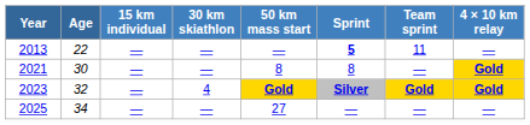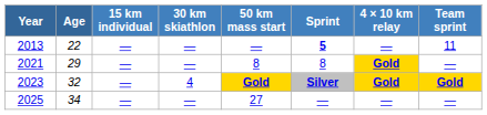 <table class="wikitable" style="font-size:95%; text-align:center; border:grey solid 1px; border-collapse:collapse; background:#ffffff;">
 <tr>
 <th style="background-color:#369; color:white; width:60px;"> Year </th>
 <th style="background-color:#369; color:white; width:40px;"> Age </th>
 <th style="background-color:#4180be; color:white; width:75px;"> 15 km <br> individual </th>
 <th style="background-color:#4180be; color:white; width:75px;"> 30 km <br> skiathlon </th>
 <th style="background-color:#4180be; color:white; width:75px;"> 50 km <br> mass start </th>
 <th style="background-color:#4180be; color:white; width:75px;"> Sprint </th>
+<th style="background-color:#4180be; color:white; width:75px;"> 4 × 10 km <br> relay </th>
 <th style="background-color:#4180be; color:white; width:75px;"> Team <br> sprint </th>
-<th style="background-color:#4180be; color:white; width:75px;"> 4 × 10 km <br> relay </th>
 </tr>
 <tr>
 <td><a href='#'>2013</a></td>
 <td><em>22</em></td>
 <td><a href='#'>—</a></td>
 <td><a href='#'>—</a></td>
 <td><a href='#'>—</a></td>
 <td><strong><a href='#'>5</a></strong></td>
+<td><a href='#'>—</a></td>
 <td><a href='#'>11</a></td>
-<td><a href='#'>—</a></td>
 </tr>
 <tr>
 <td><a href='#'>2021</a></td>
-<td><em>30</em></td>
+<td><em>29</em></td>
 <td><a href='#'>—</a></td>
 <td><a href='#'>—</a></td>
 <td><a href='#'>8</a></td>
 <td><a href='#'>8</a></td>
+<td style="background:gold;"><a href='#'><strong>Gold</strong></a></td>
 <td><a href='#'>—</a></td>
-<td style="background:gold;"><a href='#'><strong>Gold</strong></a></td>
 </tr>
 <tr>
 <td><a href='#'>2023</a></td>
 <td><em>32</em></td>
 <td><a href='#'>—</a></td>
 <td><a href='#'>4</a></td>
 <td style="background:gold;"><a href='#'><strong>Gold</strong></a></td>
 <td style="background:silver;"><a href='#'><strong>Silver</strong></a></td>
 <td style="background:gold;"><a href='#'><strong>Gold</strong></a></td>
 <td style="background:gold;"><a href='#'><strong>Gold</strong></a></td>
 </tr>
 <tr>
 <td><a href='#'>2025</a></td>
 <td><em>34</em></td>
 <td><a href='#'>—</a></td>
 <td><a href='#'>—</a></td>
 <td><a href='#'>27</a></td>
 <td><a href='#'>—</a></td>
 <td><a href='#'>—</a></td>
 <td><a href='#'>—</a></td>
 </tr>
 </table>
